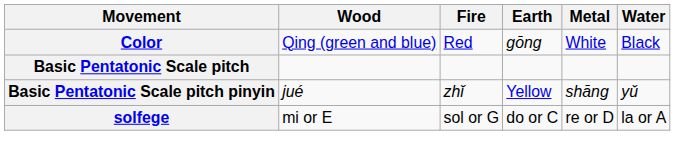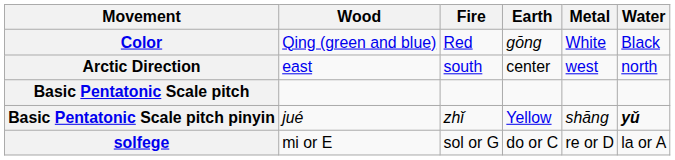 <table class="wikitable">
 <tr>
 <th>Movement</th>
 <th>Wood</th>
 <th>Fire</th>
 <th>Earth</th>
 <th>Metal</th>
 <th>Water</th>
 </tr>
 <tr>
 <th><a href='#'>Color</a></th>
 <td><a href='#'>Qing (green and blue)</a></td>
 <td><a href='#'>Red</a></td>
 <td><em>gōng</em></td>
 <td><a href='#'>White</a></td>
 <td><a href='#'>Black</a></td>
 </tr>
 <tr>
+<th>Arctic Direction</th>
+<td><a href='#'>east</a></td>
+<td><a href='#'>south</a></td>
+<td>center</td>
+<td><a href='#'>west</a></td>
+<td><a href='#'>north</a></td>
+</tr>
+<tr>
 <th>Basic <a href='#'>Pentatonic</a> Scale pitch</th>
 <td></td>
 <td></td>
 <td></td>
 <td></td>
 <td></td>
 </tr>
 <tr>
 <th>Basic <a href='#'>Pentatonic</a> Scale pitch pinyin</th>
 <td><em>jué</em></td>
 <td><em>zhǐ</em></td>
 <td><a href='#'>Yellow</a></td>
 <td><em>shāng</em></td>
-<td><em>yǔ</em></td>
+<td><strong><em>yǔ</em></strong></td>
 </tr>
 <tr>
 <th><a href='#'>solfege</a></th>
 <td>mi or E</td>
 <td>sol or G</td>
 <td>do or C</td>
 <td>re or D</td>
 <td>la or A</td>
 </tr>
 </table>
